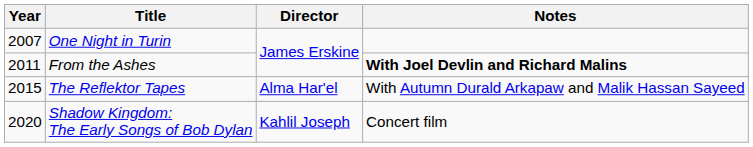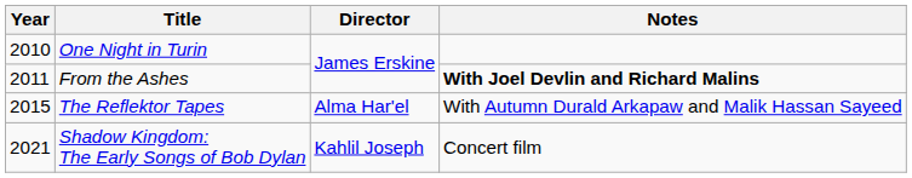 <table class="wikitable">
 <tr>
 <th>Year</th>
 <th>Title</th>
 <th>Director</th>
 <th>Notes</th>
 </tr>
 <tr>
-<td>2007</td>
+<td>2010</td>
 <td><em><a href='#'>One Night in Turin</a></em></td>
 <td rowspan=2><a href='#'>James Erskine</a></td>
 <td></td>
 </tr>
 <tr>
 <td>2011</td>
 <td><em>From the Ashes</em></td>
 <td><strong>With Joel Devlin and Richard Malins</strong></td>
 </tr>
 <tr>
 <td>2015</td>
 <td><em><a href='#'>The Reflektor Tapes</a></em></td>
 <td><a href='#'>Alma Har'el</a></td>
 <td>With <a href='#'>Autumn Durald Arkapaw</a> and <a href='#'>Malik Hassan Sayeed</a></td>
 </tr>
 <tr>
-<td>2020</td>
+<td>2021</td>
 <td><em><a href='#'>Shadow Kingdom:<br>The Early Songs of Bob Dylan</a></em></td>
 <td><a href='#'>Kahlil Joseph</a></td>
 <td>Concert film</td>
 </tr>
 </table>
